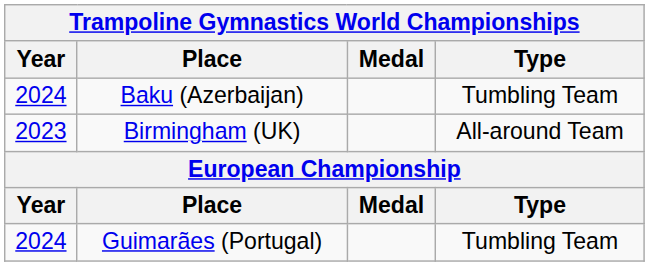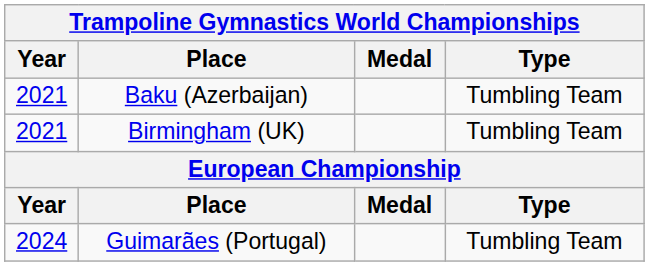 <table class="wikitable center col2izq" style="text-align:center;width:445px;">
 <tr>
 <th colspan="4"><a href='#'>Trampoline Gymnastics World Championships</a></th>
 </tr>
 <tr>
 <th>Year</th>
 <th>Place</th>
 <th>Medal</th>
 <th>Type</th>
 </tr>
 <tr>
-<td><a href='#'>2024</a></td>
+<td><a href='#'>2021</a></td>
 <td><a href='#'>Baku</a> (Azerbaijan)</td>
 <td></td>
 <td>Tumbling Team</td>
 </tr>
 <tr>
-<td><a href='#'>2023</a></td>
+<td><a href='#'>2021</a></td>
 <td><a href='#'>Birmingham</a> (UK)</td>
 <td></td>
-<td>All-around Team</td>
+<td>Tumbling Team</td>
 </tr>
 <tr>
 <th colspan="4"><a href='#'>European Championship</a></th>
 </tr>
 <tr>
 <th>Year</th>
 <th>Place</th>
 <th>Medal</th>
 <th>Type</th>
 </tr>
 <tr>
 <td><a href='#'>2024</a></td>
 <td><a href='#'>Guimarães</a> (Portugal)</td>
 <td></td>
 <td>Tumbling Team</td>
 </tr>
 </table>
